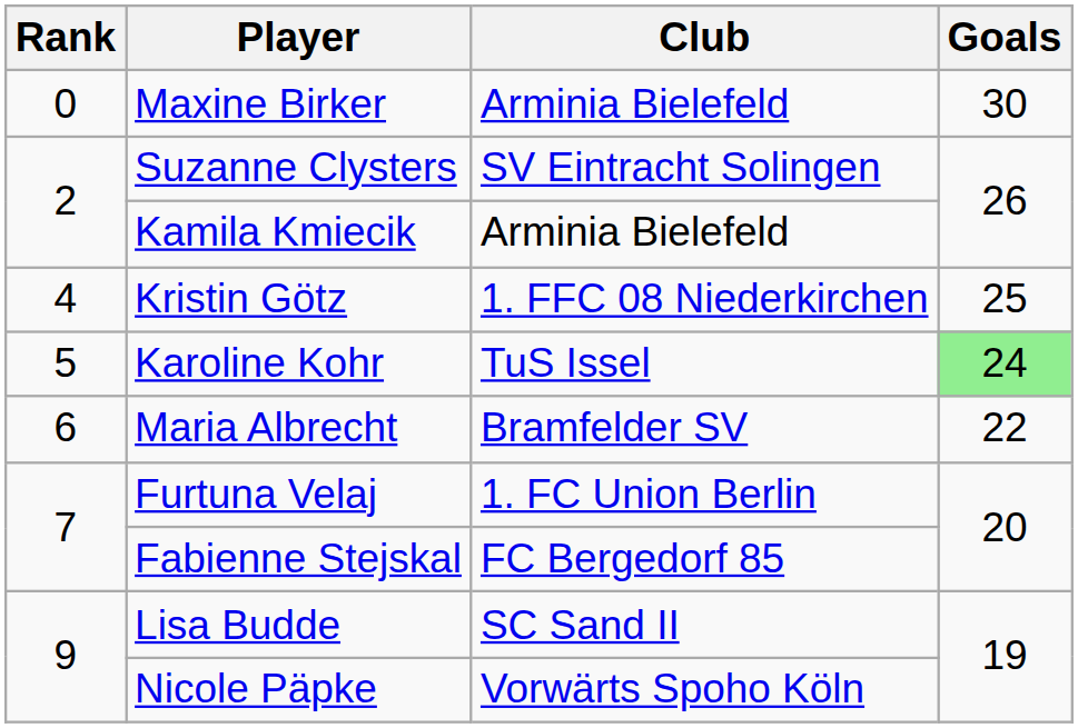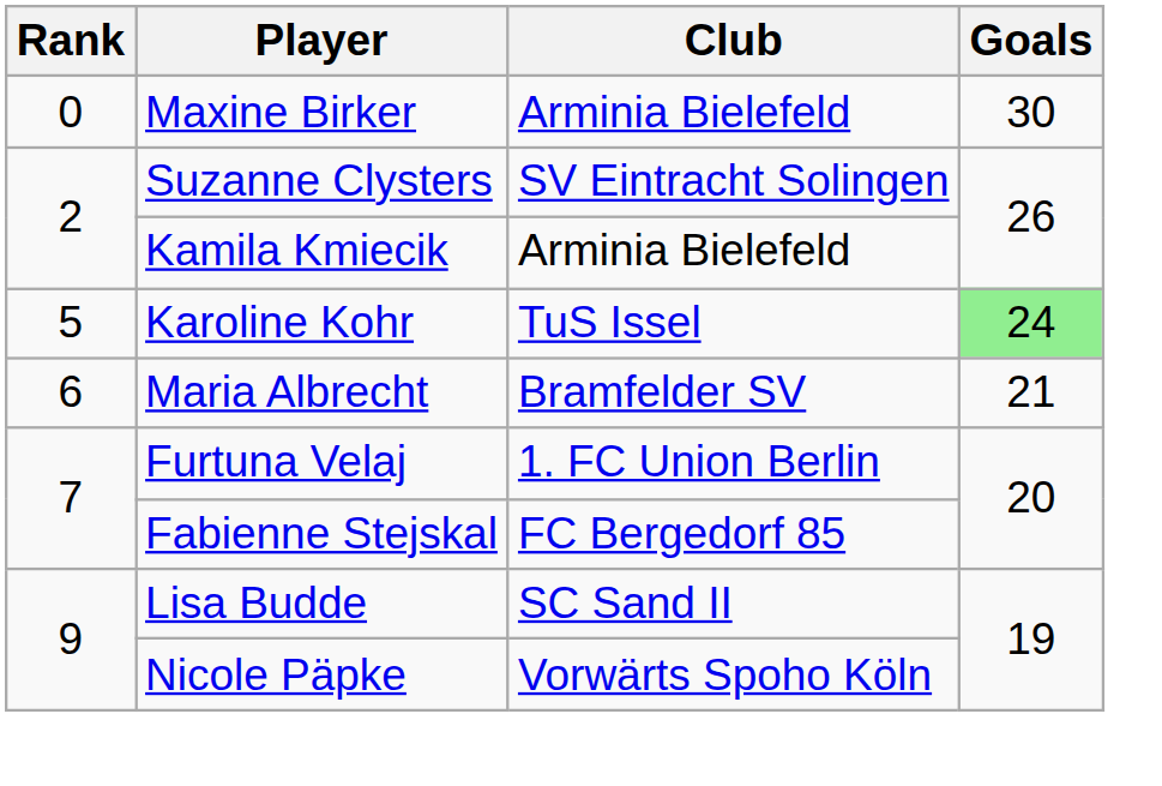 <table class="wikitable" style="text-align:center">
 <tr>
 <th>Rank</th>
 <th>Player</th>
 <th>Club</th>
 <th>Goals</th>
 </tr>
 <tr>
 <td>0</td>
 <td align="left"> <a href='#'>Maxine Birker</a></td>
 <td align="left"><a href='#'>Arminia Bielefeld</a></td>
 <td>30</td>
 </tr>
 <tr>
 <td rowspan=2>2</td>
 <td align="left"> <a href='#'>Suzanne Clysters</a></td>
 <td align="left"><a href='#'>SV Eintracht Solingen</a></td>
 <td rowspan=2>26</td>
 </tr>
 <tr>
 <td align="left"> <a href='#'>Kamila Kmiecik</a></td>
 <td align="left">Arminia Bielefeld</td>
 </tr>
 <tr>
-<td>4</td>
-<td align="left"> <a href='#'>Kristin Götz</a></td>
-<td align="left"><a href='#'>1. FFC 08 Niederkirchen</a></td>
-<td>25</td>
-</tr>
-<tr>
 <td>5</td>
 <td align="left"> <a href='#'>Karoline Kohr</a></td>
 <td align="left"><a href='#'>TuS Issel</a></td>
 <td style="background: lightgreen;">24</td>
 </tr>
 <tr>
 <td>6</td>
 <td align="left"> <a href='#'>Maria Albrecht</a></td>
 <td align="left"><a href='#'>Bramfelder SV</a></td>
-<td>22</td>
+<td>21</td>
 </tr>
 <tr>
 <td rowspan=2>7</td>
 <td align="left"> <a href='#'>Furtuna Velaj</a></td>
 <td align="left"><a href='#'>1. FC Union Berlin</a></td>
 <td rowspan=2>20</td>
 </tr>
 <tr>
 <td align="left"> <a href='#'>Fabienne Stejskal</a></td>
 <td align="left"><a href='#'>FC Bergedorf 85</a></td>
 </tr>
 <tr>
 <td rowspan=2>9</td>
 <td align="left"> <a href='#'>Lisa Budde</a></td>
 <td align="left"><a href='#'>SC Sand II</a></td>
 <td rowspan=2>19</td>
 </tr>
 <tr>
 <td align="left"> <a href='#'>Nicole Päpke</a></td>
 <td align="left"><a href='#'>Vorwärts Spoho Köln</a></td>
 </tr>
 </table>
